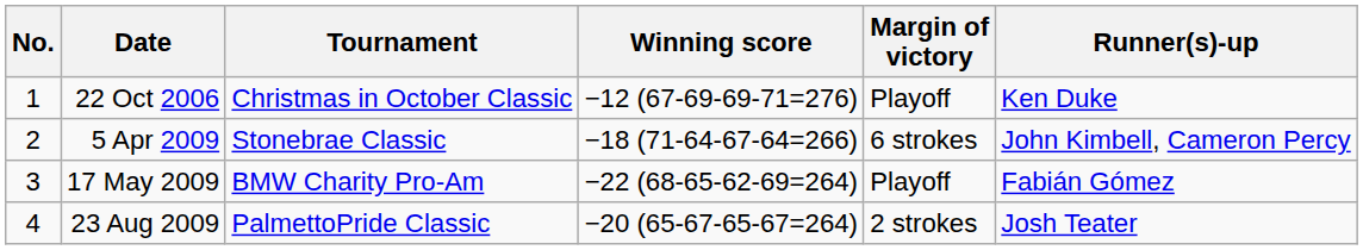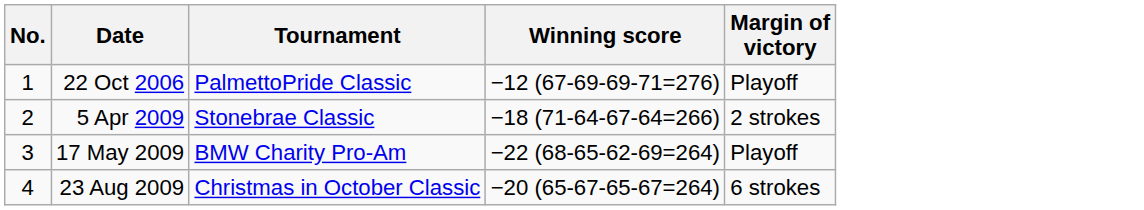 <table class="wikitable" style="font-size:95%;">
 <tr>
 <th>No.</th>
 <th>Date</th>
 <th>Tournament</th>
 <th>Winning score</th>
 <th>Margin of<br>victory</th>
-<th>Runner(s)-up</th>
 </tr>
 <tr>
 <td align=center>1</td>
 <td align=right>22 Oct <a href='#'>2006</a></td>
-<td><a href='#'>Christmas in October Classic</a></td>
+<td><a href='#'>PalmettoPride Classic</a></td>
 <td>−12 (67-69-69-71=276)</td>
 <td>Playoff</td>
-<td> <a href='#'>Ken Duke</a></td>
 </tr>
 <tr>
 <td align=center>2</td>
 <td align=right>5 Apr <a href='#'>2009</a></td>
 <td><a href='#'>Stonebrae Classic</a></td>
 <td>−18 (71-64-67-64=266)</td>
-<td>6 strokes</td>
-<td> <a href='#'>John Kimbell</a>,  <a href='#'>Cameron Percy</a></td>
+<td>2 strokes</td>
 </tr>
 <tr>
 <td align=center>3</td>
 <td align=right>17 May 2009</td>
 <td><a href='#'>BMW Charity Pro-Am</a></td>
 <td>−22 (68-65-62-69=264)</td>
 <td>Playoff</td>
-<td> <a href='#'>Fabián Gómez</a></td>
 </tr>
 <tr>
 <td align=center>4</td>
 <td align=right>23 Aug 2009</td>
-<td><a href='#'>PalmettoPride Classic</a></td>
+<td><a href='#'>Christmas in October Classic</a></td>
 <td>−20 (65-67-65-67=264)</td>
-<td>2 strokes</td>
-<td> <a href='#'>Josh Teater</a></td>
+<td>6 strokes</td>
 </tr>
 </table>
